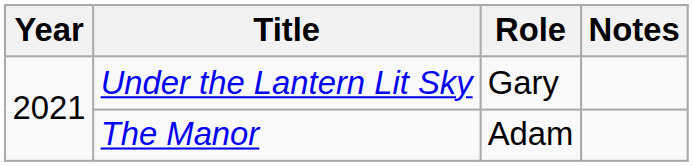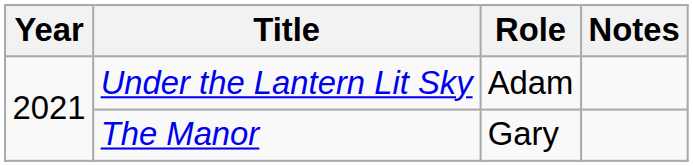 <table class="wikitable sortable">
 <tr>
 <th>Year</th>
 <th>Title</th>
 <th>Role</th>
 <th class="unsortable">Notes</th>
 </tr>
 <tr>
 <td rowspan=2>2021</td>
 <td><em><a href='#'>Under the Lantern Lit Sky</a></em></td>
-<td>Gary</td>
+<td>Adam</td>
 <td></td>
 </tr>
 <tr>
 <td><em><a href='#'>The Manor</a></em></td>
-<td>Adam</td>
+<td>Gary</td>
 <td></td>
 </tr>
 </table>
